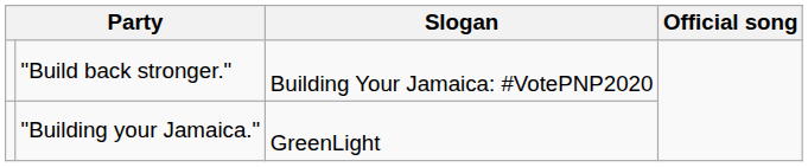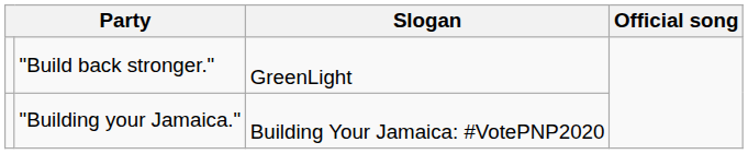 <table class="wikitable">
 <tr>
 <th colspan="2">Party</th>
 <th>Slogan</th>
 <th>Official song</th>
 </tr>
 <tr>
 <td></td>
 <td>"Build back stronger."</td>
-<td><br>Building Your Jamaica: #VotePNP2020</td>
+<td><br>GreenLight</td>
 </tr>
 <tr>
 <td></td>
 <td>"Building your Jamaica."</td>
-<td><br>GreenLight</td>
+<td><br>Building Your Jamaica: #VotePNP2020</td>
 </tr>
 </table>
